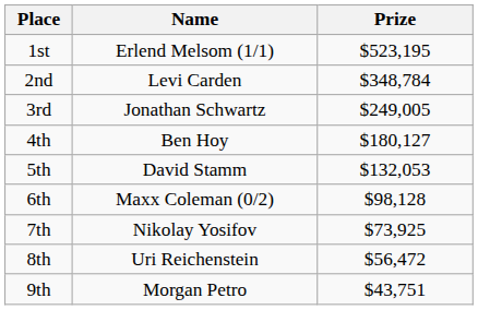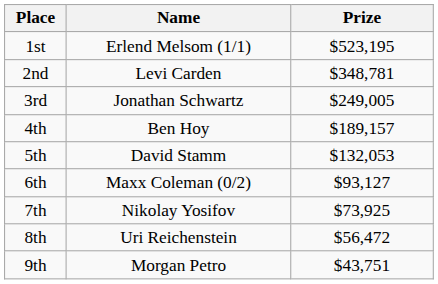 <table class="wikitable">
 <tr>
 <th width="50">Place</th>
 <th width="200">Name</th>
 <th width="125">Prize</th>
 </tr>
 <tr>
 <td align=center>1st</td>
 <td align=center> Erlend Melsom (1/1)</td>
 <td align=center>$523,195</td>
 </tr>
 <tr>
 <td align=center>2nd</td>
 <td align=center> Levi Carden</td>
-<td align=center>$348,784</td>
+<td align=center>$348,781</td>
 </tr>
 <tr>
 <td align=center>3rd</td>
 <td align=center> Jonathan Schwartz</td>
 <td align=center>$249,005</td>
 </tr>
 <tr>
 <td align=center>4th</td>
 <td align=center> Ben Hoy</td>
-<td align=center>$180,127</td>
+<td align=center>$189,157</td>
 </tr>
 <tr>
 <td align=center>5th</td>
 <td align=center> David Stamm</td>
 <td align=center>$132,053</td>
 </tr>
 <tr>
 <td align=center>6th</td>
 <td align=center> Maxx Coleman (0/2)</td>
-<td align=center>$98,128</td>
+<td align=center>$93,127</td>
 </tr>
 <tr>
 <td align=center>7th</td>
 <td align=center> Nikolay Yosifov</td>
 <td align=center>$73,925</td>
 </tr>
 <tr>
 <td align=center>8th</td>
 <td align=center> Uri Reichenstein</td>
 <td align=center>$56,472</td>
 </tr>
 <tr>
 <td align=center>9th</td>
 <td align=center> Morgan Petro</td>
 <td align=center>$43,751</td>
 </tr>
 </table>
